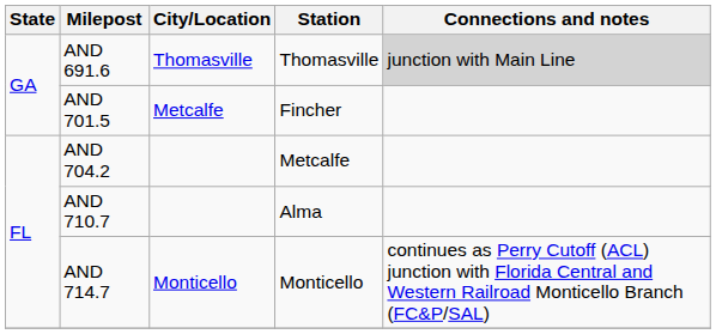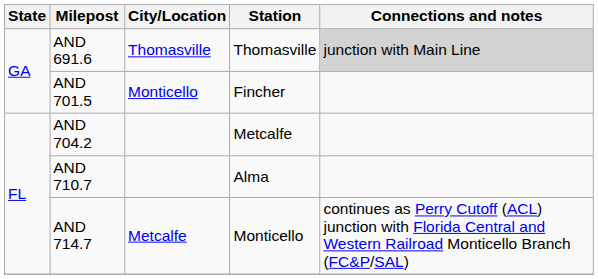 <table class="wikitable">
 <tr>
 <th>State</th>
 <th>Milepost</th>
 <th>City/Location</th>
 <th>Station</th>
 <th>Connections and notes</th>
 </tr>
 <tr>
 <td ! rowspan="2"><a href='#'>GA</a></td>
 <td>AND 691.6</td>
 <td><a href='#'>Thomasville</a></td>
 <td>Thomasville</td>
 <td style="background: lightgrey;">junction with Main Line</td>
 </tr>
 <tr>
 <td>AND 701.5</td>
-<td><a href='#'>Metcalfe</a></td>
+<td><a href='#'>Monticello</a></td>
 <td>Fincher</td>
 <td></td>
 </tr>
 <tr>
 <td ! rowspan="3"><a href='#'>FL</a></td>
 <td>AND 704.2</td>
 <td></td>
 <td>Metcalfe</td>
 <td></td>
 </tr>
 <tr>
 <td>AND 710.7</td>
 <td></td>
 <td>Alma</td>
 <td></td>
 </tr>
 <tr>
 <td>AND 714.7</td>
-<td><a href='#'>Monticello</a></td>
+<td><a href='#'>Metcalfe</a></td>
 <td>Monticello</td>
 <td>continues as <a href='#'>Perry Cutoff</a> (<a href='#'>ACL</a>)<br>junction with <a href='#'>Florida Central and Western Railroad</a> Monticello Branch (<a href='#'>FC&P</a>/<a href='#'>SAL</a>)</td>
 </tr>
 <tr>
 </tr>
 </table>
